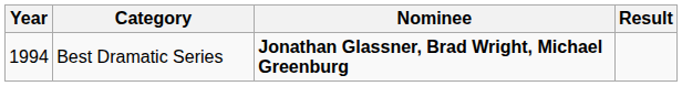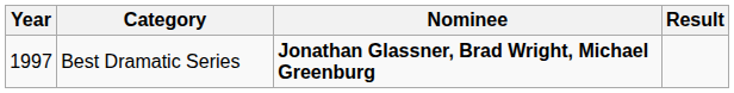 <table class="wikitable">
 <tr>
 <th width="3.5%">Year</th>
 <th width="30%">Category</th>
 <th>Nominee</th>
 <th width="3.5%">Result</th>
 </tr>
 <tr>
-<td align="center">1994</td>
+<td align="center">1997</td>
 <td>Best Dramatic Series</td>
 <td><strong>Jonathan Glassner, Brad Wright, Michael Greenburg</strong></td>
 <td></td>
 </tr>
 </table>
